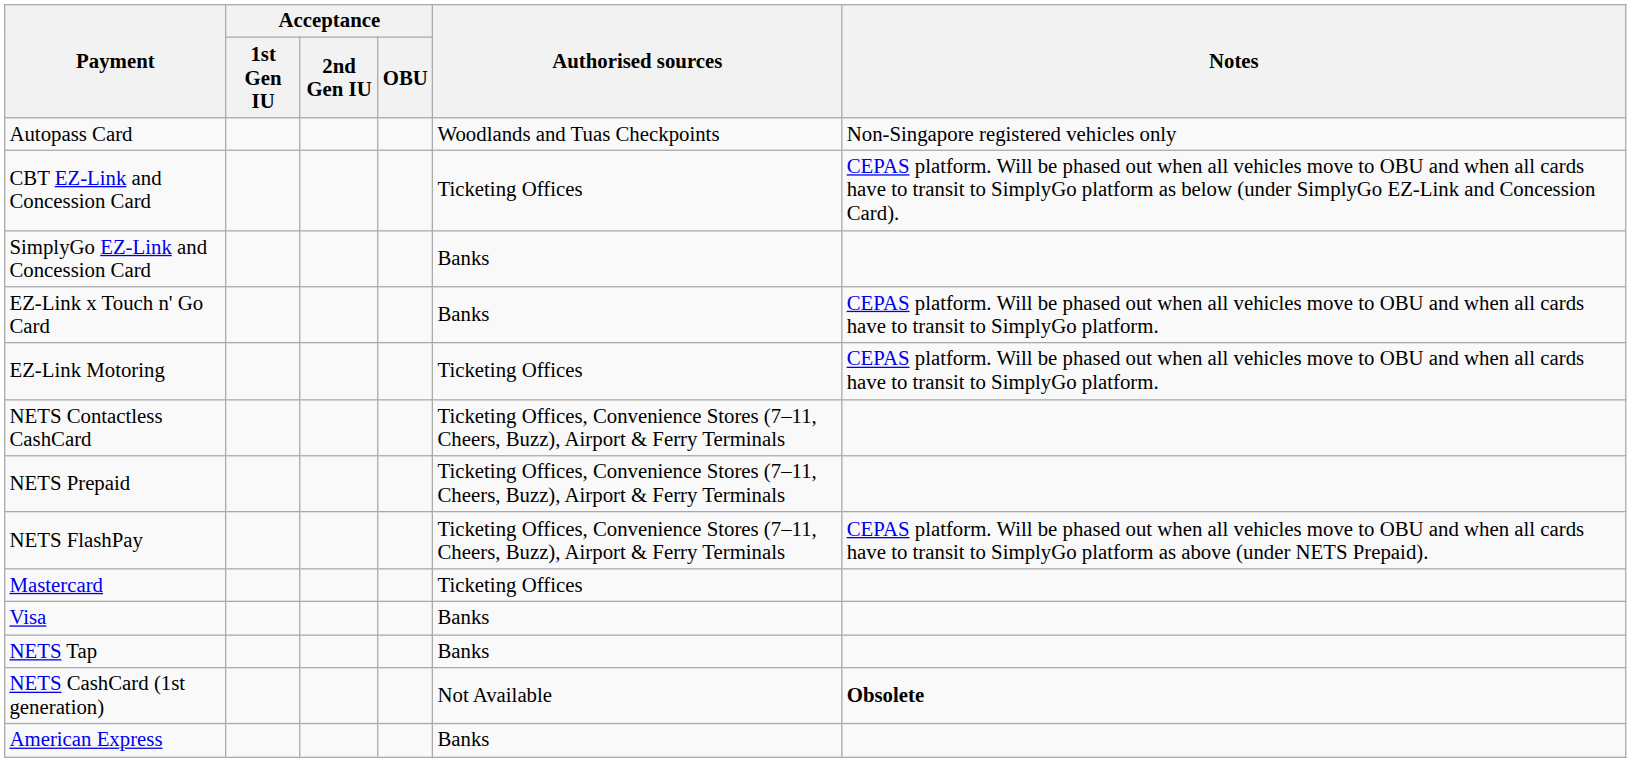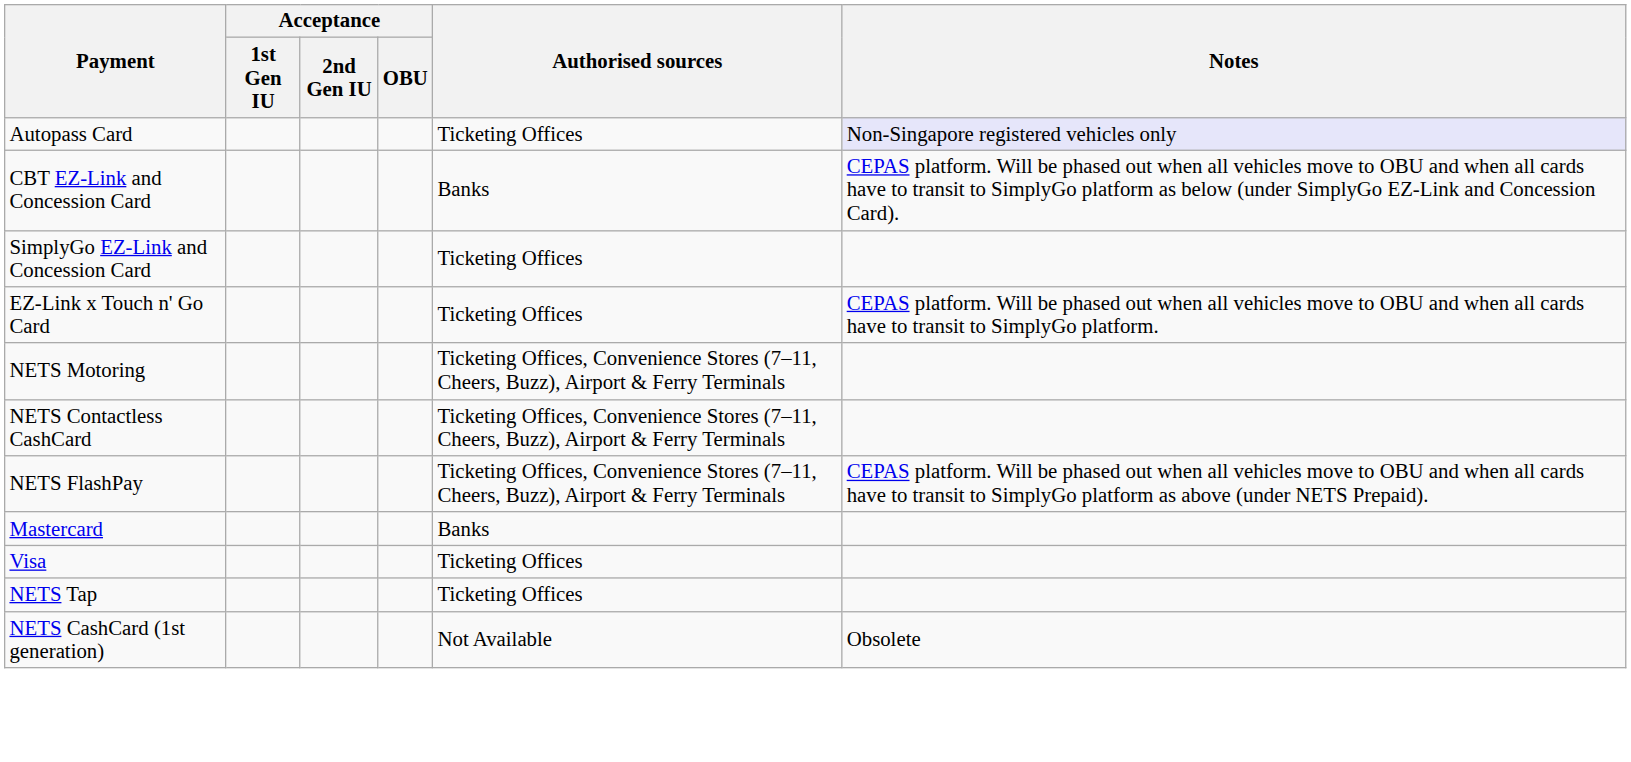 <table class="wikitable">
 <tr>
 <th rowspan="2">Payment</th>
 <th colspan="3">Acceptance</th>
 <th rowspan="2">Authorised sources</th>
 <th rowspan="2">Notes</th>
 </tr>
 <tr>
 <th>1st Gen IU</th>
 <th>2nd Gen IU</th>
 <th>OBU</th>
 </tr>
 <tr>
 <td>Autopass Card</td>
 <td></td>
 <td></td>
 <td></td>
-<td>Woodlands and Tuas Checkpoints</td>
-<td>Non-Singapore registered vehicles only</td>
+<td>Ticketing Offices</td>
+<td style="background: lavender;">Non-Singapore registered vehicles only</td>
 </tr>
 <tr>
 <td>CBT <a href='#'>EZ-Link</a> and Concession Card</td>
 <td></td>
 <td></td>
 <td></td>
-<td>Ticketing Offices</td>
+<td>Banks</td>
 <td><a href='#'>CEPAS</a> platform. Will be phased out when all vehicles move to OBU and when all cards have to transit to SimplyGo platform as below (under SimplyGo EZ-Link and Concession Card).</td>
 </tr>
 <tr>
 <td>SimplyGo <a href='#'>EZ-Link</a> and Concession Card</td>
 <td></td>
 <td></td>
 <td></td>
-<td>Banks</td>
+<td>Ticketing Offices</td>
 <td></td>
 </tr>
 <tr>
 <td>EZ-Link x Touch n' Go Card</td>
 <td></td>
 <td></td>
 <td></td>
-<td>Banks</td>
-<td><a href='#'>CEPAS</a> platform. Will be phased out when all vehicles move to OBU and when all cards have to transit to SimplyGo platform.</td>
-</tr>
-<tr>
-<td>EZ-Link Motoring</td>
-<td></td>
-<td></td>
-<td></td>
 <td>Ticketing Offices</td>
 <td><a href='#'>CEPAS</a> platform. Will be phased out when all vehicles move to OBU and when all cards have to transit to SimplyGo platform.</td>
 </tr>
 <tr>
-<td>NETS Contactless CashCard</td>
+<td>NETS Motoring</td>
 <td></td>
 <td></td>
 <td></td>
 <td>Ticketing Offices, Convenience Stores (7–11, Cheers, Buzz), Airport & Ferry Terminals</td>
 <td></td>
 </tr>
 <tr>
-<td>NETS Prepaid</td>
+<td>NETS Contactless CashCard</td>
 <td></td>
 <td></td>
 <td></td>
 <td>Ticketing Offices, Convenience Stores (7–11, Cheers, Buzz), Airport & Ferry Terminals</td>
 <td></td>
 </tr>
 <tr>
 <td>NETS FlashPay</td>
 <td></td>
 <td></td>
 <td></td>
 <td>Ticketing Offices, Convenience Stores (7–11, Cheers, Buzz), Airport & Ferry Terminals</td>
 <td><a href='#'>CEPAS</a> platform. Will be phased out when all vehicles move to OBU and when all cards have to transit to SimplyGo platform as above (under NETS Prepaid).</td>
 </tr>
 <tr>
 <td><a href='#'>Mastercard</a></td>
 <td></td>
 <td></td>
 <td></td>
-<td>Ticketing Offices</td>
+<td>Banks</td>
 <td></td>
 </tr>
 <tr>
 <td><a href='#'>Visa</a></td>
 <td></td>
 <td></td>
 <td></td>
-<td>Banks</td>
+<td>Ticketing Offices</td>
 <td></td>
 </tr>
 <tr>
 <td><a href='#'>NETS</a> Tap</td>
 <td></td>
 <td></td>
 <td></td>
-<td>Banks</td>
+<td>Ticketing Offices</td>
 <td></td>
 </tr>
 <tr>
 <td><a href='#'>NETS</a> CashCard (1st generation)</td>
 <td></td>
 <td></td>
 <td></td>
 <td>Not Available</td>
-<td><strong>Obsolete</strong></td>
-</tr>
-<tr>
-<td><a href='#'>American Express</a></td>
-<td></td>
-<td></td>
-<td></td>
-<td>Banks</td>
-<td></td>
+<td>Obsolete</td>
 </tr>
 </table>
